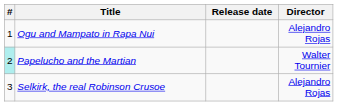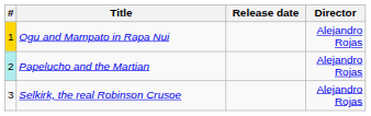 <table class="wikitable sortable" style="text-align: right;">
 <tr>
 <th width=10>#</th>
 <th width=300>Title</th>
 <th width=110>Release date</th>
 <th width=80>Director</th>
 </tr>
 <tr>
-<td align="center">1</td>
+<td align="center" style="background: gold;">1</td>
 <td align="left"><em><a href='#'>Ogu and Mampato in Rapa Nui</a></em></td>
 <td></td>
 <td><a href='#'>Alejandro Rojas</a></td>
 </tr>
 <tr>
 <td align="center" style="background: paleturquoise;">2</td>
 <td align="left"><em><a href='#'>Papelucho and the Martian</a></em></td>
 <td></td>
-<td><a href='#'>Walter Tournier</a></td>
+<td><a href='#'>Alejandro Rojas</a></td>
 </tr>
 <tr>
 <td align="center">3</td>
 <td align="left"><em><a href='#'>Selkirk, the real Robinson Crusoe</a></em></td>
 <td></td>
 <td><a href='#'>Alejandro Rojas</a></td>
 </tr>
 </table>
